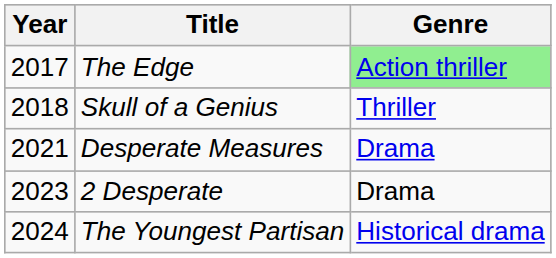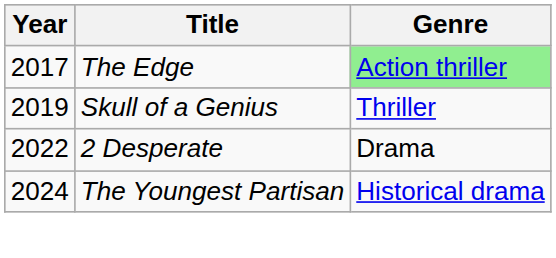 <table class="wikitable">
 <tr>
 <th>Year</th>
 <th>Title</th>
 <th>Genre</th>
 </tr>
 <tr>
 <td>2017</td>
 <td><em>The Edge</em></td>
 <td style="background: lightgreen;"><a href='#'>Action thriller</a></td>
 </tr>
 <tr>
-<td>2018</td>
+<td>2019</td>
 <td><em>Skull of a Genius</em></td>
 <td><a href='#'>Thriller</a></td>
 </tr>
 <tr>
-<td>2021</td>
-<td><em>Desperate Measures</em></td>
-<td><a href='#'>Drama</a></td>
-</tr>
-<tr>
-<td>2023</td>
+<td>2022</td>
 <td><em>2 Desperate</em></td>
 <td>Drama</td>
 </tr>
 <tr>
 <td>2024</td>
 <td><em>The Youngest Partisan</em></td>
 <td><a href='#'>Historical drama</a></td>
 </tr>
 </table>
